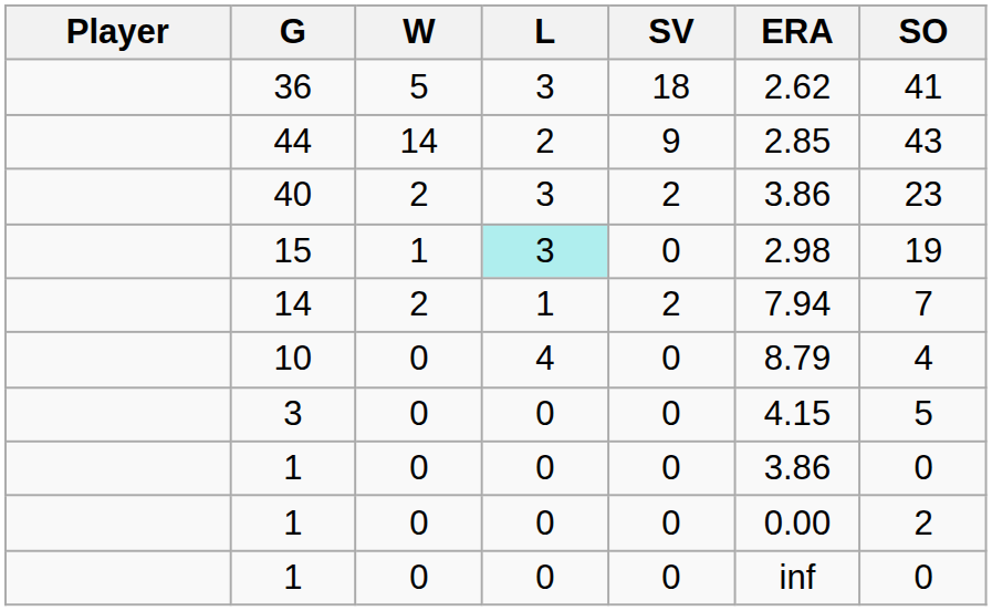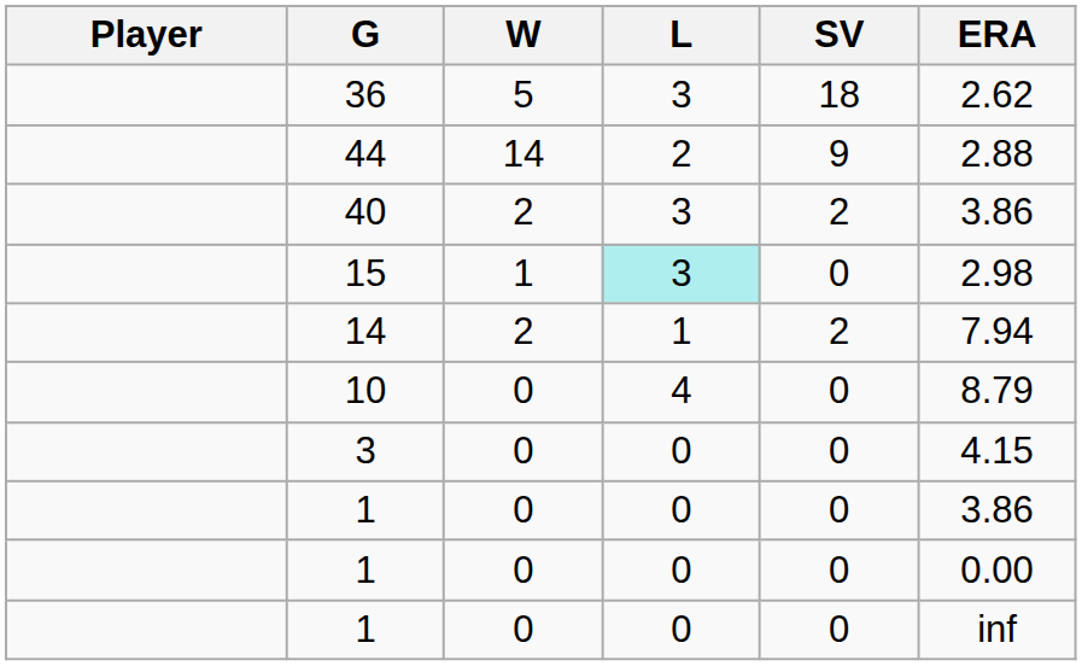 <table class="wikitable sortable">
 <tr>
 <th bgcolor="#DDDDFF" width="16%">Player</th>
 <th bgcolor="#DDDDFF" width="9%">G</th>
 <th bgcolor="#DDDDFF" width="9%">W</th>
 <th bgcolor="#DDDDFF" width="9%">L</th>
 <th bgcolor="#DDDDFF" width="9%">SV</th>
 <th bgcolor="#DDDDFF" width="9%">ERA</th>
-<th bgcolor="#DDDDFF" width="9%">SO</th>
 </tr>
 <tr align="center">
 <td></td>
 <td>36</td>
 <td>5</td>
 <td>3</td>
 <td>18</td>
 <td>2.62</td>
-<td>41</td>
 </tr>
 <tr align=center>
 <td></td>
 <td>44</td>
 <td>14</td>
 <td>2</td>
 <td>9</td>
-<td>2.85</td>
-<td>43</td>
+<td>2.88</td>
 </tr>
 <tr align="center">
 <td></td>
 <td>40</td>
 <td>2</td>
 <td>3</td>
 <td>2</td>
 <td>3.86</td>
-<td>23</td>
 </tr>
 <tr align="center">
 <td></td>
 <td>15</td>
 <td>1</td>
 <td style="background: paleturquoise;">3</td>
 <td>0</td>
 <td>2.98</td>
-<td>19</td>
 </tr>
 <tr align="center">
 <td></td>
 <td>14</td>
 <td>2</td>
 <td>1</td>
 <td>2</td>
 <td>7.94</td>
-<td>7</td>
 </tr>
 <tr align="center">
 <td></td>
 <td>10</td>
 <td>0</td>
 <td>4</td>
 <td>0</td>
 <td>8.79</td>
-<td>4</td>
 </tr>
 <tr align="center">
 <td></td>
 <td>3</td>
 <td>0</td>
 <td>0</td>
 <td>0</td>
 <td>4.15</td>
-<td>5</td>
 </tr>
 <tr align="center">
 <td></td>
 <td>1</td>
 <td>0</td>
 <td>0</td>
 <td>0</td>
 <td>3.86</td>
-<td>0</td>
 </tr>
 <tr align="center">
 <td></td>
 <td>1</td>
 <td>0</td>
 <td>0</td>
 <td>0</td>
 <td>0.00</td>
-<td>2</td>
 </tr>
 <tr align="center">
 <td></td>
 <td>1</td>
 <td>0</td>
 <td>0</td>
 <td>0</td>
 <td>inf</td>
-<td>0</td>
 </tr>
 </table>
